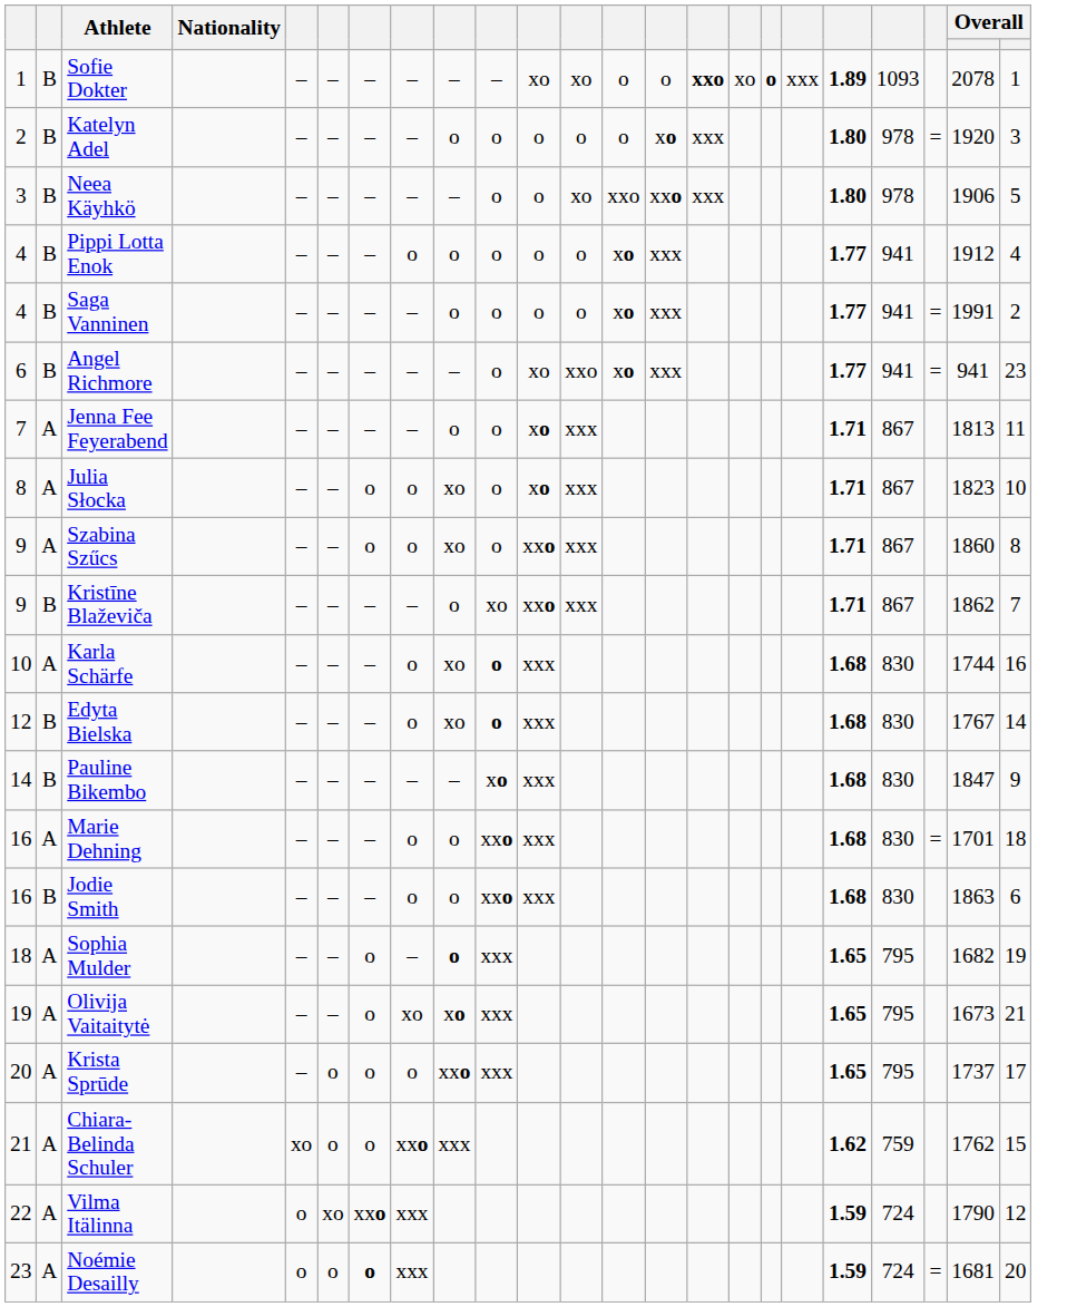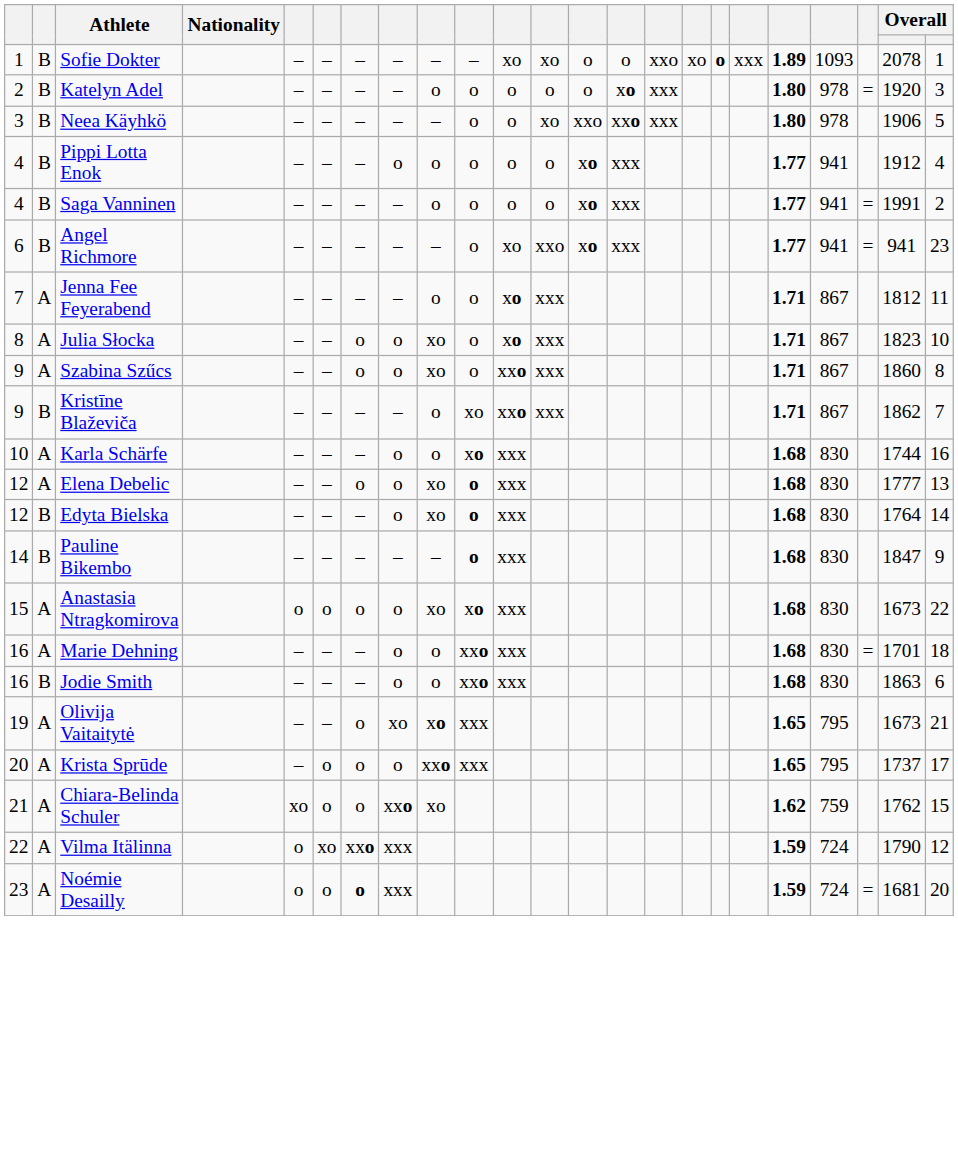 <table class="wikitable sortable sort-under" style="text-align:center">
 <tr>
 <th rowspan=2></th>
 <th rowspan=2></th>
 <th rowspan=2>Athlete</th>
 <th rowspan=2>Nationality</th>
 <th rowspan=2></th>
 <th rowspan=2></th>
 <th rowspan=2></th>
 <th rowspan=2></th>
 <th rowspan=2></th>
 <th rowspan=2></th>
 <th rowspan=2></th>
 <th rowspan=2></th>
 <th rowspan=2></th>
 <th rowspan=2></th>
 <th rowspan=2></th>
 <th rowspan=2></th>
 <th rowspan=2></th>
 <th rowspan=2></th>
 <th rowspan=2></th>
 <th rowspan=2></th>
 <th rowspan=2></th>
 <th colspan=2>Overall</th>
 </tr>
 <tr>
 <th></th>
 <th></th>
 </tr>
 <tr>
 <td>1</td>
 <td>B</td>
 <td align=left><a href='#'>Sofie Dokter</a></td>
 <td align=left></td>
 <td>–</td>
 <td>–</td>
 <td>–</td>
 <td>–</td>
 <td>–</td>
 <td>–</td>
 <td>xo</td>
 <td>xo</td>
 <td>o</td>
 <td>o</td>
-<td><strong>xxo</strong></td>
+<td>xxo</td>
 <td>xo</td>
 <td><strong>o</strong></td>
 <td>xxx</td>
 <td><strong>1.89</strong></td>
 <td>1093</td>
 <td></td>
 <td>2078</td>
 <td>1</td>
 </tr>
 <tr>
 <td>2</td>
 <td>B</td>
 <td align=left><a href='#'>Katelyn Adel</a></td>
 <td align=left></td>
 <td>–</td>
 <td>–</td>
 <td>–</td>
 <td>–</td>
 <td>o</td>
 <td>o</td>
 <td>o</td>
 <td>o</td>
 <td>o</td>
 <td>x<strong>o</strong></td>
 <td>xxx</td>
 <td></td>
 <td></td>
 <td></td>
 <td><strong>1.80</strong></td>
 <td>978</td>
 <td>=</td>
 <td>1920</td>
 <td>3</td>
 </tr>
 <tr>
 <td>3</td>
 <td>B</td>
 <td align=left><a href='#'>Neea Käyhkö</a></td>
 <td align=left></td>
 <td>–</td>
 <td>–</td>
 <td>–</td>
 <td>–</td>
 <td>–</td>
 <td>o</td>
 <td>o</td>
 <td>xo</td>
 <td>xxo</td>
 <td>xx<strong>o</strong></td>
 <td>xxx</td>
 <td></td>
 <td></td>
 <td></td>
 <td><strong>1.80</strong></td>
 <td>978</td>
 <td></td>
 <td>1906</td>
 <td>5</td>
 </tr>
 <tr>
 <td>4</td>
 <td>B</td>
 <td align=left><a href='#'>Pippi Lotta Enok</a></td>
 <td align=left></td>
 <td>–</td>
 <td>–</td>
 <td>–</td>
 <td>o</td>
 <td>o</td>
 <td>o</td>
 <td>o</td>
 <td>o</td>
 <td>x<strong>o</strong></td>
 <td>xxx</td>
 <td></td>
 <td></td>
 <td></td>
 <td></td>
 <td><strong>1.77</strong></td>
 <td>941</td>
 <td></td>
 <td>1912</td>
 <td>4</td>
 </tr>
 <tr>
 <td>4</td>
 <td>B</td>
 <td align=left><a href='#'>Saga Vanninen</a></td>
 <td align=left></td>
 <td>–</td>
 <td>–</td>
 <td>–</td>
 <td>–</td>
 <td>o</td>
 <td>o</td>
 <td>o</td>
 <td>o</td>
 <td>x<strong>o</strong></td>
 <td>xxx</td>
 <td></td>
 <td></td>
 <td></td>
 <td></td>
 <td><strong>1.77</strong></td>
 <td>941</td>
 <td>=</td>
 <td>1991</td>
 <td>2</td>
 </tr>
 <tr>
 <td>6</td>
 <td>B</td>
 <td align=left><a href='#'>Angel Richmore</a></td>
 <td align=left></td>
 <td>–</td>
 <td>–</td>
 <td>–</td>
 <td>–</td>
 <td>–</td>
 <td>o</td>
 <td>xo</td>
 <td>xxo</td>
 <td>x<strong>o</strong></td>
 <td>xxx</td>
 <td></td>
 <td></td>
 <td></td>
 <td></td>
 <td><strong>1.77</strong></td>
 <td>941</td>
 <td>=</td>
 <td>941</td>
 <td>23</td>
 </tr>
 <tr>
 <td>7</td>
 <td>A</td>
 <td align=left><a href='#'>Jenna Fee Feyerabend</a></td>
 <td align=left></td>
 <td>–</td>
 <td>–</td>
 <td>–</td>
 <td>–</td>
 <td>o</td>
 <td>o</td>
 <td>x<strong>o</strong></td>
 <td>xxx</td>
 <td></td>
 <td></td>
 <td></td>
 <td></td>
 <td></td>
 <td></td>
 <td><strong>1.71</strong></td>
 <td>867</td>
 <td></td>
-<td>1813</td>
+<td>1812</td>
 <td>11</td>
 </tr>
 <tr>
 <td>8</td>
 <td>A</td>
 <td align=left><a href='#'>Julia Słocka</a></td>
 <td align=left></td>
 <td>–</td>
 <td>–</td>
 <td>o</td>
 <td>o</td>
 <td>xo</td>
 <td>o</td>
 <td>x<strong>o</strong></td>
 <td>xxx</td>
 <td></td>
 <td></td>
 <td></td>
 <td></td>
 <td></td>
 <td></td>
 <td><strong>1.71</strong></td>
 <td>867</td>
 <td></td>
 <td>1823</td>
 <td>10</td>
 </tr>
 <tr>
 <td>9</td>
 <td>A</td>
 <td align=left><a href='#'>Szabina Szűcs</a></td>
 <td align=left></td>
 <td>–</td>
 <td>–</td>
 <td>o</td>
 <td>o</td>
 <td>xo</td>
 <td>o</td>
 <td>xx<strong>o</strong></td>
 <td>xxx</td>
 <td></td>
 <td></td>
 <td></td>
 <td></td>
 <td></td>
 <td></td>
 <td><strong>1.71</strong></td>
 <td>867</td>
 <td></td>
 <td>1860</td>
 <td>8</td>
 </tr>
 <tr>
 <td>9</td>
 <td>B</td>
 <td align=left><a href='#'>Kristīne Blaževiča</a></td>
 <td align=left></td>
 <td>–</td>
 <td>–</td>
 <td>–</td>
 <td>–</td>
 <td>o</td>
 <td>xo</td>
 <td>xx<strong>o</strong></td>
 <td>xxx</td>
 <td></td>
 <td></td>
 <td></td>
 <td></td>
 <td></td>
 <td></td>
 <td><strong>1.71</strong></td>
 <td>867</td>
 <td></td>
 <td>1862</td>
 <td>7</td>
 </tr>
 <tr>
 <td>10</td>
 <td>A</td>
 <td align=left><a href='#'>Karla Schärfe</a></td>
 <td align=left></td>
 <td>–</td>
 <td>–</td>
 <td>–</td>
 <td>o</td>
+<td>o</td>
+<td>x<strong>o</strong></td>
+<td>xxx</td>
+<td></td>
+<td></td>
+<td></td>
+<td></td>
+<td></td>
+<td></td>
+<td></td>
+<td><strong>1.68</strong></td>
+<td>830</td>
+<td></td>
+<td>1744</td>
+<td>16</td>
+</tr>
+<tr>
+<td>12</td>
+<td>A</td>
+<td align=left><a href='#'>Elena Debelic</a></td>
+<td align=left></td>
+<td>–</td>
+<td>–</td>
+<td>o</td>
+<td>o</td>
 <td>xo</td>
 <td><strong>o</strong></td>
 <td>xxx</td>
 <td></td>
 <td></td>
 <td></td>
 <td></td>
 <td></td>
 <td></td>
 <td></td>
 <td><strong>1.68</strong></td>
 <td>830</td>
 <td></td>
-<td>1744</td>
-<td>16</td>
+<td>1777</td>
+<td>13</td>
 </tr>
 <tr>
 <td>12</td>
 <td>B</td>
 <td align=left><a href='#'>Edyta Bielska</a></td>
 <td align=left></td>
 <td>–</td>
 <td>–</td>
 <td>–</td>
 <td>o</td>
 <td>xo</td>
 <td><strong>o</strong></td>
 <td>xxx</td>
 <td></td>
 <td></td>
 <td></td>
 <td></td>
 <td></td>
 <td></td>
 <td></td>
 <td><strong>1.68</strong></td>
 <td>830</td>
 <td></td>
-<td>1767</td>
+<td>1764</td>
 <td>14</td>
 </tr>
 <tr>
 <td>14</td>
 <td>B</td>
 <td align=left><a href='#'>Pauline Bikembo</a></td>
 <td align=left></td>
 <td>–</td>
 <td>–</td>
 <td>–</td>
 <td>–</td>
 <td>–</td>
-<td>x<strong>o</strong></td>
+<td><strong>o</strong></td>
 <td>xxx</td>
 <td></td>
 <td></td>
 <td></td>
 <td></td>
 <td></td>
 <td></td>
 <td></td>
 <td><strong>1.68</strong></td>
 <td>830</td>
 <td></td>
 <td>1847</td>
 <td>9</td>
+</tr>
+<tr>
+<td>15</td>
+<td>A</td>
+<td align=left><a href='#'>Anastasia Ntragkomirova</a></td>
+<td align=left></td>
+<td>o</td>
+<td>o</td>
+<td>o</td>
+<td>o</td>
+<td>xo</td>
+<td>x<strong>o</strong></td>
+<td>xxx</td>
+<td></td>
+<td></td>
+<td></td>
+<td></td>
+<td></td>
+<td></td>
+<td></td>
+<td><strong>1.68</strong></td>
+<td>830</td>
+<td></td>
+<td>1673</td>
+<td>22</td>
 </tr>
 <tr>
 <td>16</td>
 <td>A</td>
 <td align=left><a href='#'>Marie Dehning</a></td>
 <td align=left></td>
 <td>–</td>
 <td>–</td>
 <td>–</td>
 <td>o</td>
 <td>o</td>
 <td>xx<strong>o</strong></td>
 <td>xxx</td>
 <td></td>
 <td></td>
 <td></td>
 <td></td>
 <td></td>
 <td></td>
 <td></td>
 <td><strong>1.68</strong></td>
 <td>830</td>
 <td>=</td>
 <td>1701</td>
 <td>18</td>
 </tr>
 <tr>
 <td>16</td>
 <td>B</td>
 <td align=left><a href='#'>Jodie Smith</a></td>
 <td align=left></td>
 <td>–</td>
 <td>–</td>
 <td>–</td>
 <td>o</td>
 <td>o</td>
 <td>xx<strong>o</strong></td>
 <td>xxx</td>
 <td></td>
 <td></td>
 <td></td>
 <td></td>
 <td></td>
 <td></td>
 <td></td>
 <td><strong>1.68</strong></td>
 <td>830</td>
 <td></td>
 <td>1863</td>
 <td>6</td>
-</tr>
-<tr>
-<td>18</td>
-<td>A</td>
-<td align=left><a href='#'>Sophia Mulder</a></td>
-<td align=left></td>
-<td>–</td>
-<td>–</td>
-<td>o</td>
-<td>–</td>
-<td><strong>o</strong></td>
-<td>xxx</td>
-<td></td>
-<td></td>
-<td></td>
-<td></td>
-<td></td>
-<td></td>
-<td></td>
-<td></td>
-<td><strong>1.65</strong></td>
-<td>795</td>
-<td></td>
-<td>1682</td>
-<td>19</td>
 </tr>
 <tr>
 <td>19</td>
 <td>A</td>
 <td align=left><a href='#'>Olivija Vaitaitytė</a></td>
 <td align=left></td>
 <td>–</td>
 <td>–</td>
 <td>o</td>
 <td>xo</td>
 <td>x<strong>o</strong></td>
 <td>xxx</td>
 <td></td>
 <td></td>
 <td></td>
 <td></td>
 <td></td>
 <td></td>
 <td></td>
 <td></td>
 <td><strong>1.65</strong></td>
 <td>795</td>
 <td></td>
 <td>1673</td>
 <td>21</td>
 </tr>
 <tr>
 <td>20</td>
 <td>A</td>
 <td align=left><a href='#'>Krista Sprūde</a></td>
 <td align=left></td>
 <td>–</td>
 <td>o</td>
 <td>o</td>
 <td>o</td>
 <td>xx<strong>o</strong></td>
 <td>xxx</td>
 <td></td>
 <td></td>
 <td></td>
 <td></td>
 <td></td>
 <td></td>
 <td></td>
 <td></td>
 <td><strong>1.65</strong></td>
 <td>795</td>
 <td></td>
 <td>1737</td>
 <td>17</td>
 </tr>
 <tr>
 <td>21</td>
 <td>A</td>
 <td align=left><a href='#'>Chiara-Belinda Schuler</a></td>
 <td align=left></td>
 <td>xo</td>
 <td>o</td>
 <td>o</td>
 <td>xx<strong>o</strong></td>
-<td>xxx</td>
+<td>xo</td>
 <td></td>
 <td></td>
 <td></td>
 <td></td>
 <td></td>
 <td></td>
 <td></td>
 <td></td>
 <td></td>
 <td><strong>1.62</strong></td>
 <td>759</td>
 <td></td>
 <td>1762</td>
 <td>15</td>
 </tr>
 <tr>
 <td>22</td>
 <td>A</td>
 <td align=left><a href='#'>Vilma Itälinna</a></td>
 <td align=left></td>
 <td>o</td>
 <td>xo</td>
 <td>xx<strong>o</strong></td>
 <td>xxx</td>
 <td></td>
 <td></td>
 <td></td>
 <td></td>
 <td></td>
 <td></td>
 <td></td>
 <td></td>
 <td></td>
 <td></td>
 <td><strong>1.59</strong></td>
 <td>724</td>
 <td></td>
 <td>1790</td>
 <td>12</td>
 </tr>
 <tr>
 <td>23</td>
 <td>A</td>
 <td align=left><a href='#'>Noémie Desailly</a></td>
 <td align=left></td>
 <td>o</td>
 <td>o</td>
 <td><strong>o</strong></td>
 <td>xxx</td>
 <td></td>
 <td></td>
 <td></td>
 <td></td>
 <td></td>
 <td></td>
 <td></td>
 <td></td>
 <td></td>
 <td></td>
 <td><strong>1.59</strong></td>
 <td>724</td>
 <td>=</td>
 <td>1681</td>
 <td>20</td>
 </tr>
 </table>
